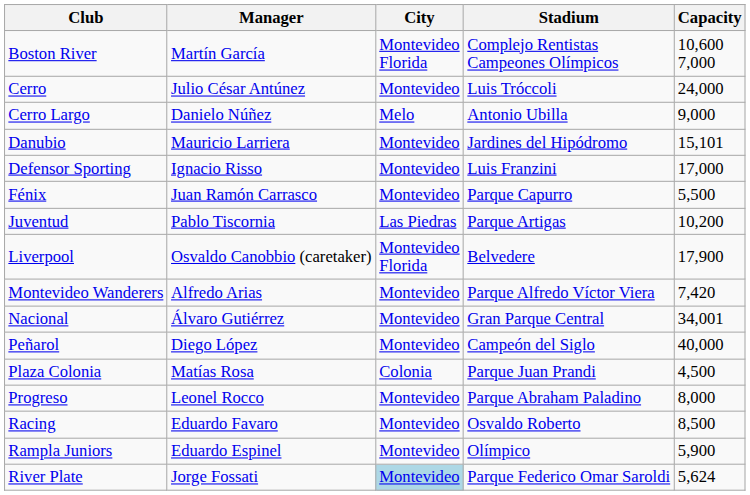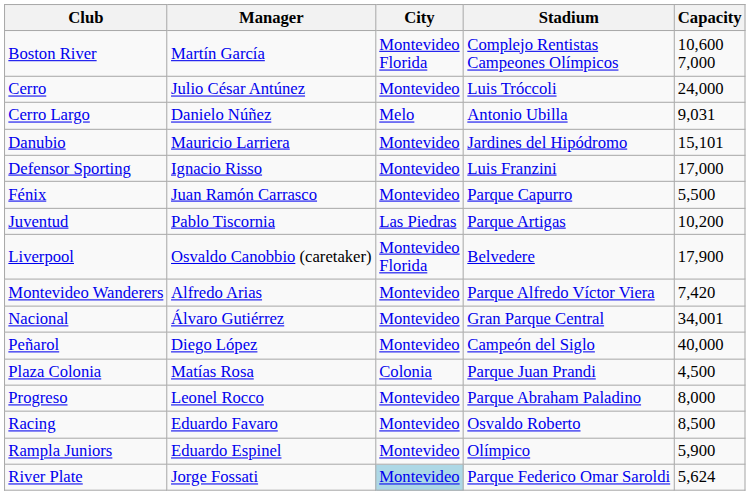 <table class="wikitable sortable">
 <tr>
 <th>Club</th>
 <th>Manager</th>
 <th>City</th>
 <th>Stadium</th>
 <th>Capacity</th>
 </tr>
 <tr>
 <td><a href='#'>Boston River</a></td>
 <td> <a href='#'>Martín García</a></td>
 <td><a href='#'>Montevideo</a><br><a href='#'>Florida</a></td>
 <td><a href='#'>Complejo Rentistas</a><br><a href='#'>Campeones Olímpicos</a></td>
 <td>10,600<br>7,000</td>
 </tr>
 <tr>
 <td><a href='#'>Cerro</a></td>
 <td> <a href='#'>Julio César Antúnez</a></td>
 <td><a href='#'>Montevideo</a></td>
 <td><a href='#'>Luis Tróccoli</a></td>
 <td>24,000</td>
 </tr>
 <tr>
 <td><a href='#'>Cerro Largo</a></td>
 <td> <a href='#'>Danielo Núñez</a></td>
 <td><a href='#'>Melo</a></td>
 <td><a href='#'>Antonio Ubilla</a></td>
-<td>9,000</td>
+<td>9,031</td>
 </tr>
 <tr>
 <td><a href='#'>Danubio</a></td>
 <td> <a href='#'>Mauricio Larriera</a></td>
 <td><a href='#'>Montevideo</a></td>
 <td><a href='#'>Jardines del Hipódromo</a></td>
 <td>15,101</td>
 </tr>
 <tr>
 <td><a href='#'>Defensor Sporting</a></td>
 <td> <a href='#'>Ignacio Risso</a></td>
 <td><a href='#'>Montevideo</a></td>
 <td><a href='#'>Luis Franzini</a></td>
 <td>17,000</td>
 </tr>
 <tr>
 <td><a href='#'>Fénix</a></td>
 <td> <a href='#'>Juan Ramón Carrasco</a></td>
 <td><a href='#'>Montevideo</a></td>
 <td><a href='#'>Parque Capurro</a></td>
 <td>5,500</td>
 </tr>
 <tr>
 <td><a href='#'>Juventud</a></td>
 <td> <a href='#'>Pablo Tiscornia</a></td>
 <td><a href='#'>Las Piedras</a></td>
 <td><a href='#'>Parque Artigas</a></td>
 <td>10,200</td>
 </tr>
 <tr>
 <td><a href='#'>Liverpool</a></td>
 <td> <a href='#'>Osvaldo Canobbio</a> (caretaker)</td>
 <td><a href='#'>Montevideo</a><br><a href='#'>Florida</a></td>
 <td><a href='#'>Belvedere</a></td>
 <td>17,900</td>
 </tr>
 <tr>
 <td><a href='#'>Montevideo Wanderers</a></td>
 <td> <a href='#'>Alfredo Arias</a></td>
 <td><a href='#'>Montevideo</a></td>
 <td><a href='#'>Parque Alfredo Víctor Viera</a></td>
 <td>7,420</td>
 </tr>
 <tr>
 <td><a href='#'>Nacional</a></td>
 <td> <a href='#'>Álvaro Gutiérrez</a></td>
 <td><a href='#'>Montevideo</a></td>
 <td><a href='#'>Gran Parque Central</a></td>
 <td>34,001</td>
 </tr>
 <tr>
 <td><a href='#'>Peñarol</a></td>
 <td> <a href='#'>Diego López</a></td>
 <td><a href='#'>Montevideo</a></td>
 <td><a href='#'>Campeón del Siglo</a></td>
 <td>40,000</td>
 </tr>
 <tr>
 <td><a href='#'>Plaza Colonia</a></td>
 <td> <a href='#'>Matías Rosa</a></td>
 <td><a href='#'>Colonia</a></td>
 <td><a href='#'>Parque Juan Prandi</a></td>
 <td>4,500</td>
 </tr>
 <tr>
 <td><a href='#'>Progreso</a></td>
 <td> <a href='#'>Leonel Rocco</a></td>
 <td><a href='#'>Montevideo</a></td>
 <td><a href='#'>Parque Abraham Paladino</a></td>
 <td>8,000</td>
 </tr>
 <tr>
 <td><a href='#'>Racing</a></td>
 <td> <a href='#'>Eduardo Favaro</a></td>
 <td><a href='#'>Montevideo</a></td>
 <td><a href='#'>Osvaldo Roberto</a></td>
 <td>8,500</td>
 </tr>
 <tr>
 <td><a href='#'>Rampla Juniors</a></td>
 <td> <a href='#'>Eduardo Espinel</a></td>
 <td><a href='#'>Montevideo</a></td>
 <td><a href='#'>Olímpico</a></td>
 <td>5,900</td>
 </tr>
 <tr>
 <td><a href='#'>River Plate</a></td>
 <td> <a href='#'>Jorge Fossati</a></td>
 <td style="background: lightblue;"><a href='#'>Montevideo</a></td>
 <td><a href='#'>Parque Federico Omar Saroldi</a></td>
 <td>5,624</td>
 </tr>
 </table>
